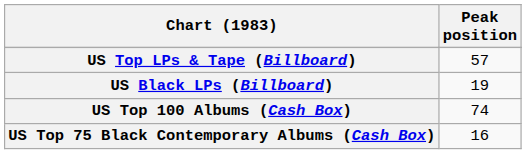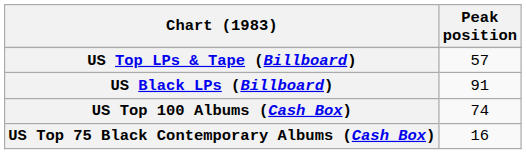 <table class="wikitable sortable plainrowheaders" style="text-align:center">
 <tr>
 <th scope="col">Chart (1983)</th>
 <th scope="col">Peak<br>position</th>
 </tr>
 <tr>
 </tr>
 <tr>
 </tr>
 <tr>
 <th scope="row">US <a href='#'>Top LPs & Tape</a> (<em><a href='#'>Billboard</a></em>)</th>
 <td>57</td>
 </tr>
 <tr>
 <th scope="row">US <a href='#'>Black LPs</a> (<em><a href='#'>Billboard</a></em>)</th>
-<td>19</td>
+<td>91</td>
 </tr>
 <tr>
 <th scope="row">US Top 100 Albums (<em><a href='#'>Cash Box</a></em>)</th>
 <td>74</td>
 </tr>
 <tr>
 <th scope="row">US Top 75 Black Contemporary Albums (<em><a href='#'>Cash Box</a></em>)</th>
 <td>16</td>
 </tr>
 </table>
